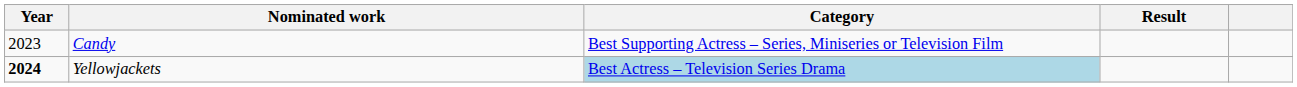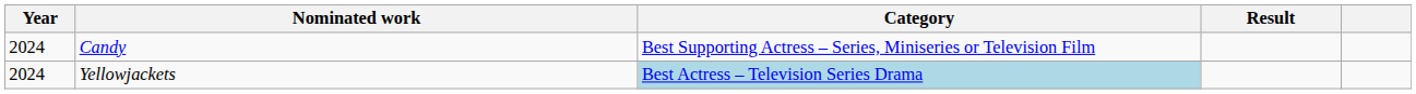 <table class="wikitable" style="width:100%;">
 <tr>
 <th style="width:5%;">Year</th>
 <th style="width:40%;">Nominated work</th>
 <th style="width:40%;">Category</th>
 <th style="width:10%;">Result</th>
 <th style="width:5%;"></th>
 </tr>
 <tr>
-<td>2023</td>
+<td>2024</td>
 <td><em><a href='#'>Candy</a></em></td>
 <td><a href='#'>Best Supporting Actress – Series, Miniseries or Television Film</a></td>
 <td></td>
 <td style="text-align:center;"></td>
 </tr>
 <tr>
-<td><strong>2024</strong></td>
+<td>2024</td>
 <td><em>Yellowjackets</em></td>
 <td style="background: lightblue;"><a href='#'>Best Actress – Television Series Drama</a></td>
 <td></td>
 <td style="text-align:center;"></td>
 </tr>
 </table>
